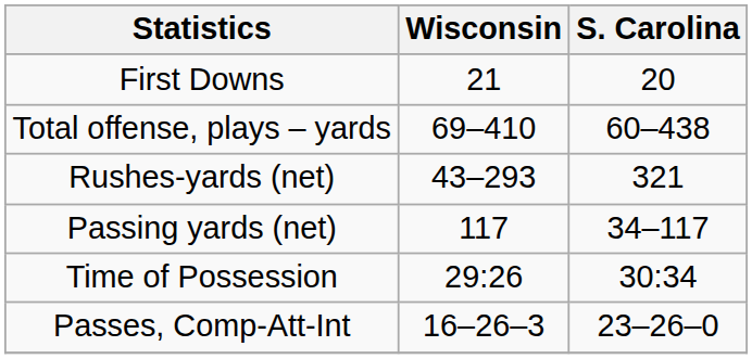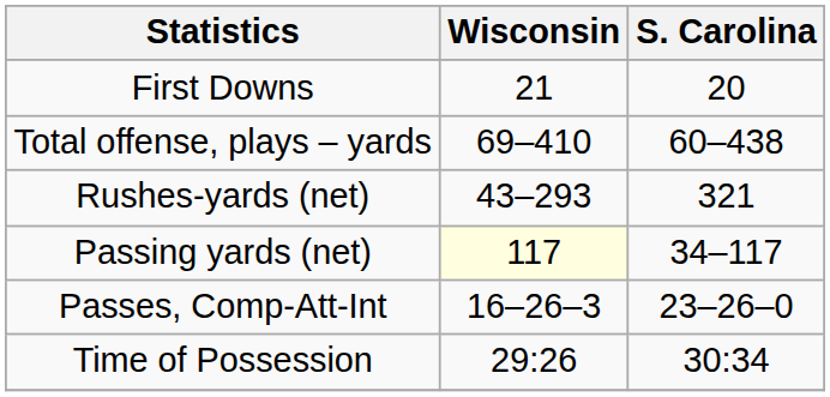 <table class="wikitable" style="text-align: center;">
 <tr>
 <th>Statistics</th>
 <th>Wisconsin</th>
 <th>S. Carolina</th>
 </tr>
 <tr>
 <td>First Downs</td>
 <td>21</td>
 <td>20</td>
 </tr>
 <tr>
 <td>Total offense, plays – yards</td>
 <td>69–410</td>
 <td>60–438</td>
 </tr>
 <tr>
 <td>Rushes-yards (net)</td>
 <td>43–293</td>
 <td>321</td>
 </tr>
 <tr>
 <td>Passing yards (net)</td>
-<td>117</td>
+<td style="background: lightyellow;">117</td>
 <td>34–117</td>
+</tr>
+<tr>
+<td>Passes, Comp-Att-Int</td>
+<td>16–26–3</td>
+<td>23–26–0</td>
 </tr>
 <tr>
 <td>Time of Possession</td>
 <td>29:26</td>
 <td>30:34</td>
 </tr>
 <tr>
-<td>Passes, Comp-Att-Int</td>
-<td>16–26–3</td>
-<td>23–26–0</td>
-</tr>
-<tr>
 </tr>
 </table>
